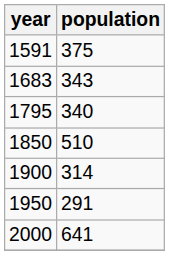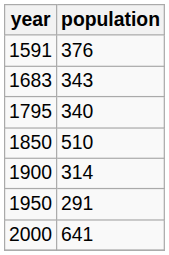 <table class="wikitable">
 <tr>
 <th>year</th>
 <th>population</th>
 </tr>
 <tr>
 <td>1591</td>
-<td>375</td>
+<td>376</td>
 </tr>
 <tr>
 <td>1683</td>
 <td>343</td>
 </tr>
 <tr>
 <td>1795</td>
 <td>340</td>
 </tr>
 <tr>
 <td>1850</td>
 <td>510</td>
 </tr>
 <tr>
 <td>1900</td>
 <td>314</td>
 </tr>
 <tr>
 <td>1950</td>
 <td>291</td>
 </tr>
 <tr>
 <td>2000</td>
 <td>641</td>
 </tr>
 <tr>
 </tr>
 </table>
